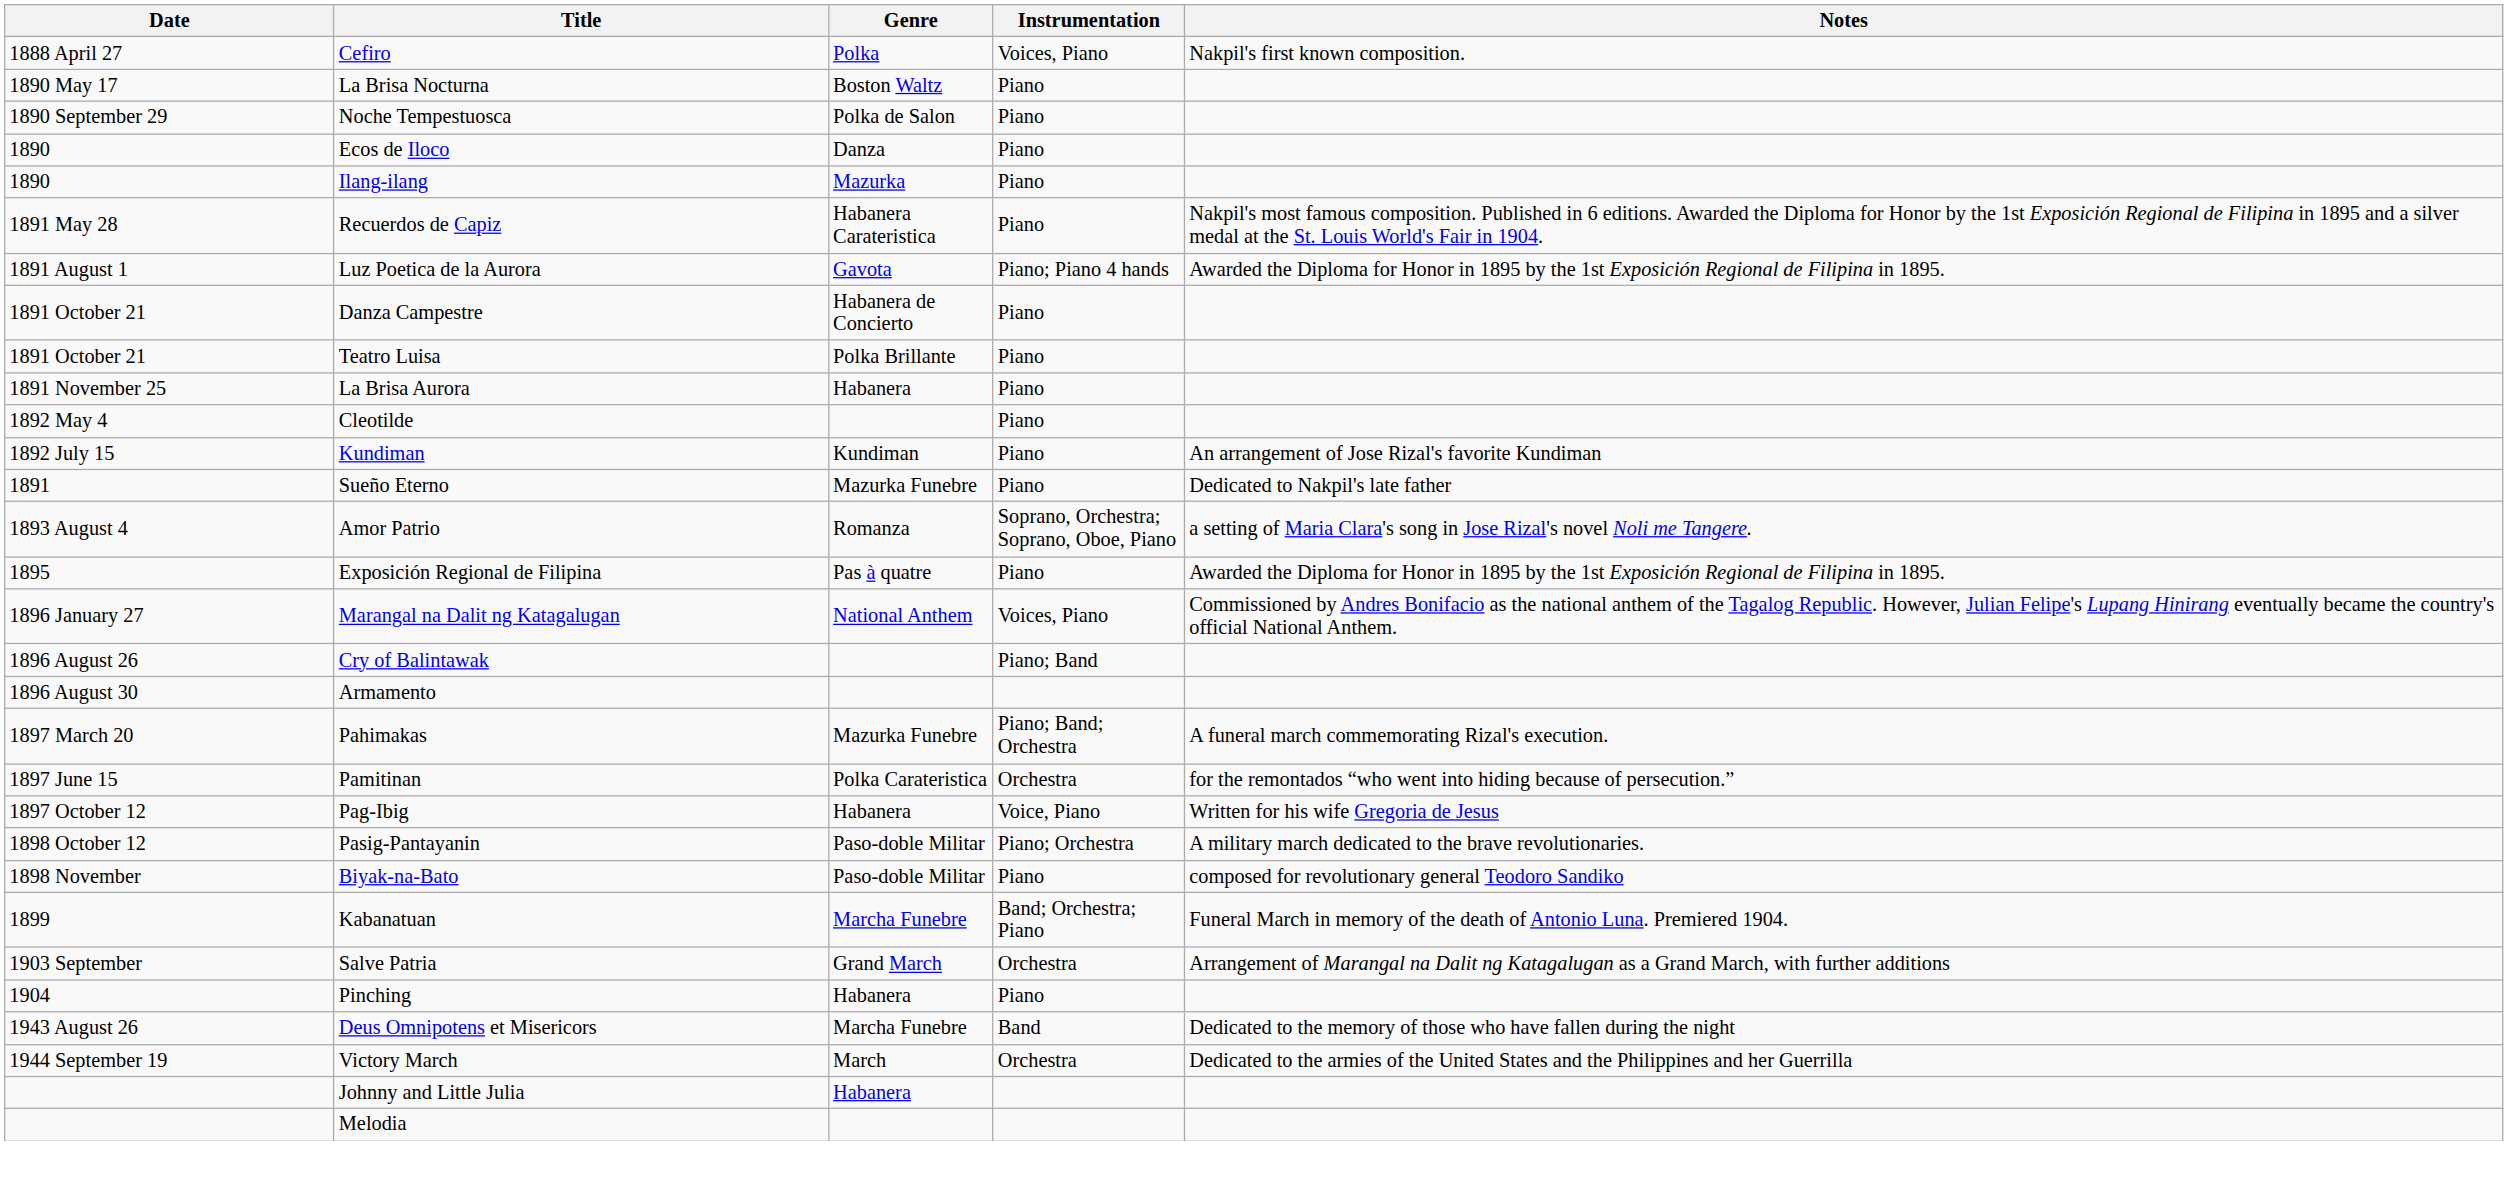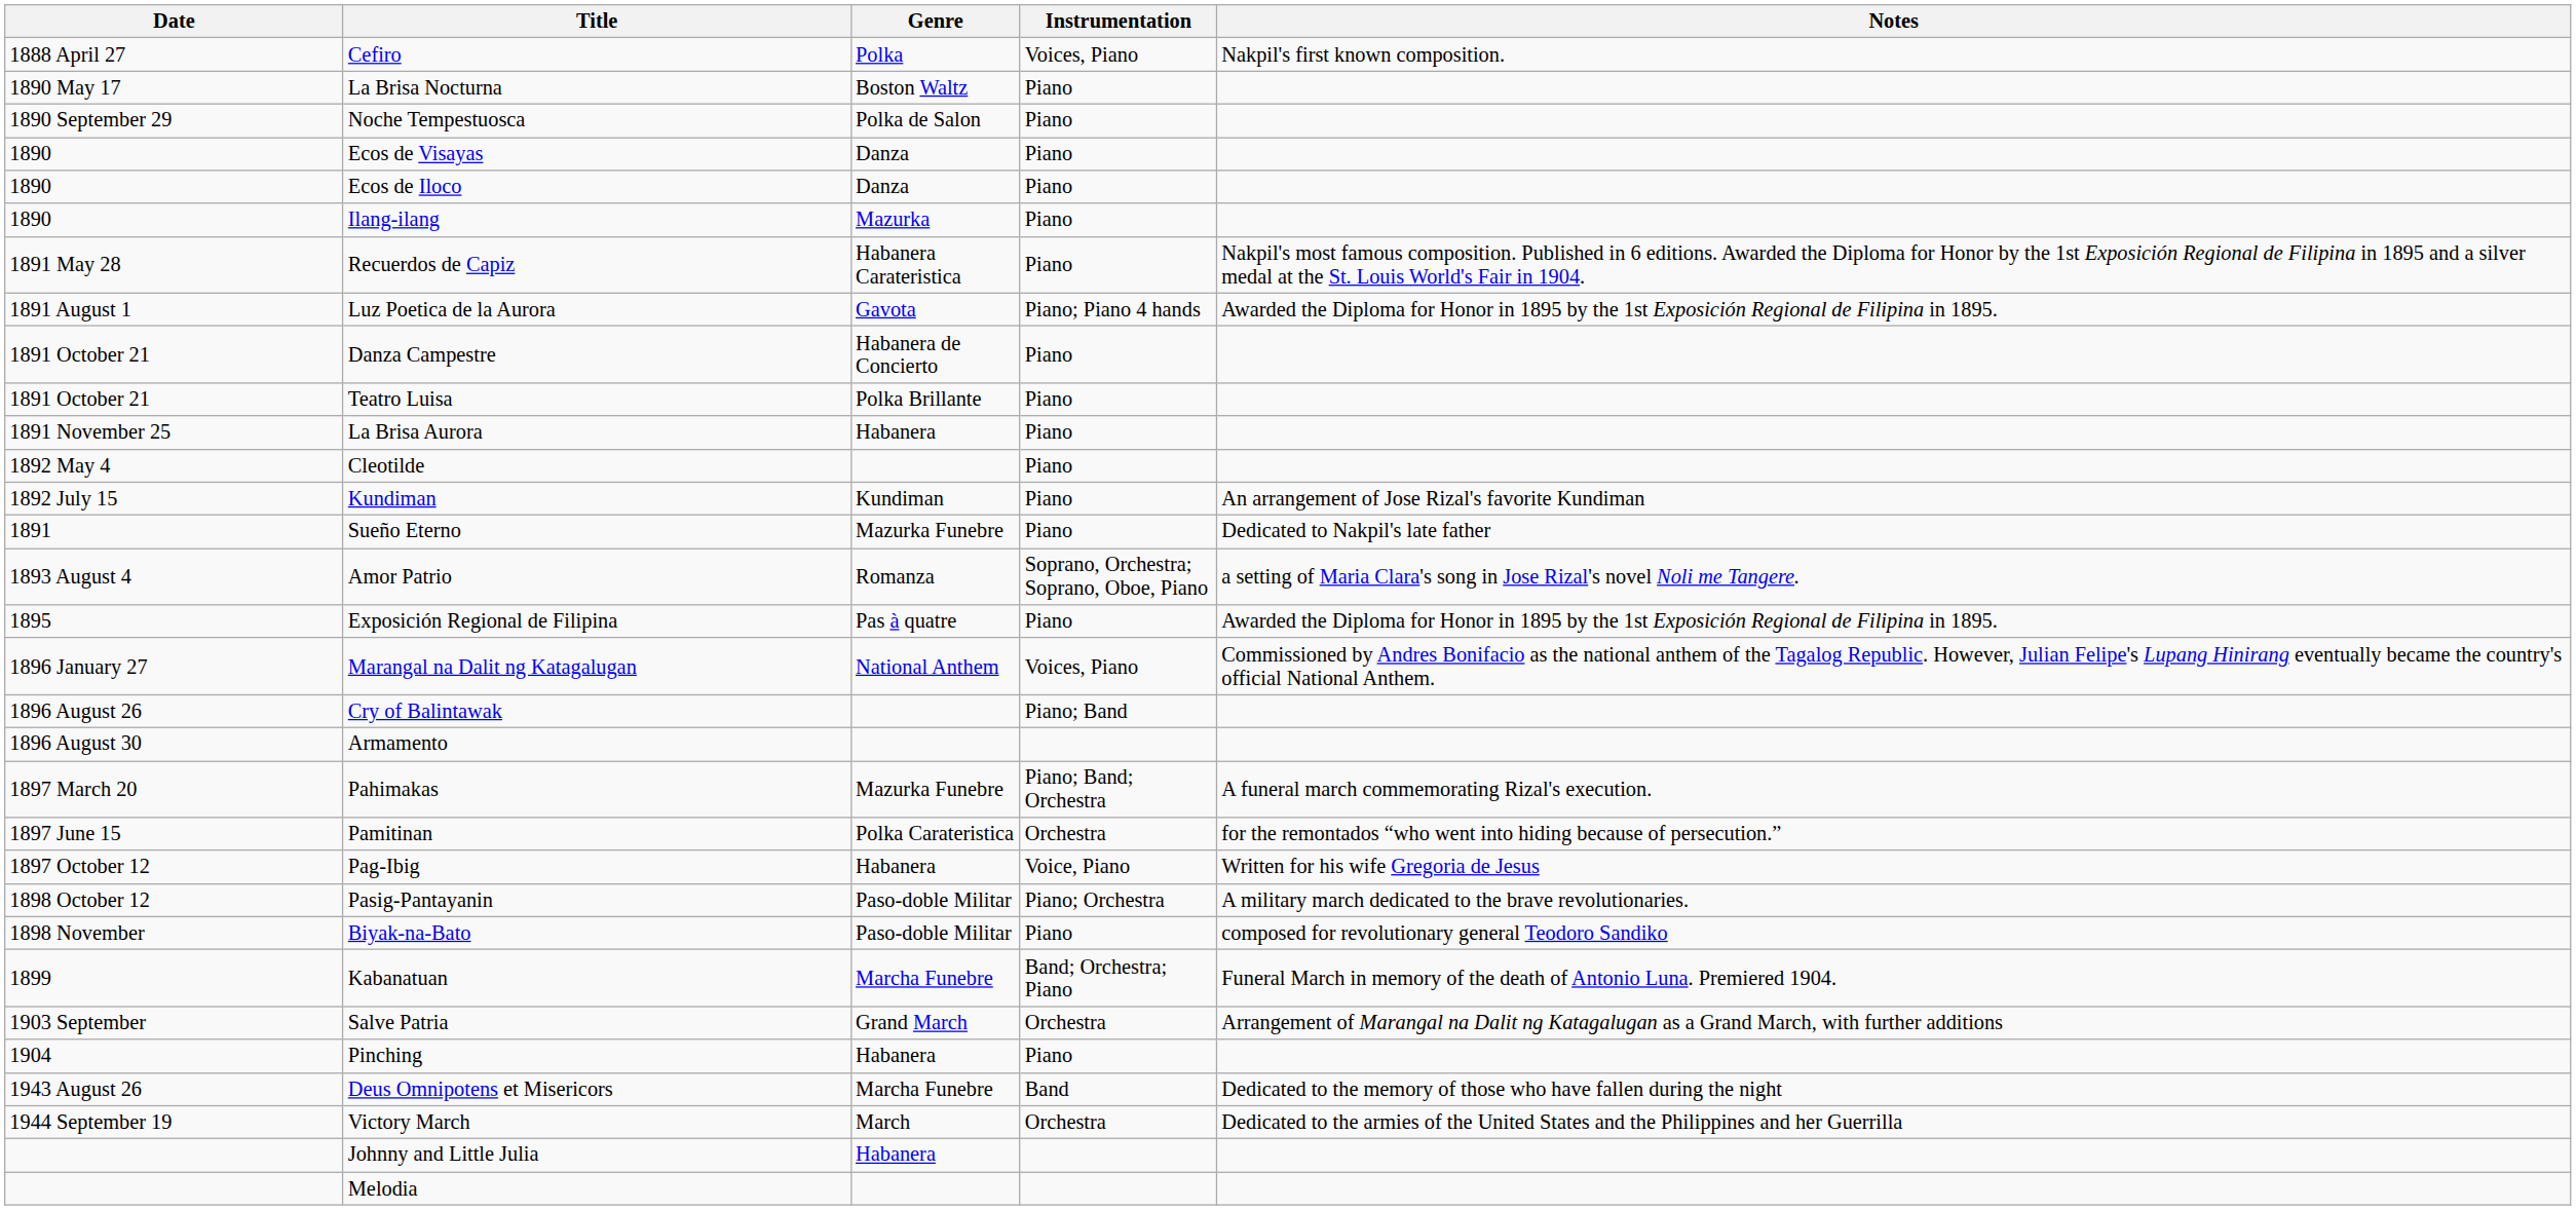 <table class="wikitable sortable">
 <tr>
 <th width= 10%>Date</th>
 <th width= 15%>Title</th>
 <th width=    5%>Genre</th>
 <th width=    5%>Instrumentation</th>
 <th width= 40%>Notes</th>
 </tr>
 <tr>
 <td>1888 April 27</td>
 <td><a href='#'>Cefiro</a></td>
 <td><a href='#'>Polka</a></td>
 <td>Voices, Piano</td>
 <td>Nakpil's first known composition.</td>
 </tr>
 <tr>
 <td>1890 May 17</td>
 <td>La Brisa Nocturna</td>
 <td>Boston <a href='#'>Waltz</a></td>
 <td>Piano</td>
 <td></td>
 </tr>
 <tr>
 <td>1890 September 29</td>
 <td>Noche Tempestuosca</td>
 <td>Polka de Salon</td>
+<td>Piano</td>
+<td></td>
+</tr>
+<tr>
+<td>1890</td>
+<td>Ecos de <a href='#'>Visayas</a></td>
+<td>Danza</td>
 <td>Piano</td>
 <td></td>
 </tr>
 <tr>
 <td>1890</td>
 <td>Ecos de <a href='#'>Iloco</a></td>
 <td>Danza</td>
 <td>Piano</td>
 <td></td>
 </tr>
 <tr>
 <td>1890</td>
 <td><a href='#'>Ilang-ilang</a></td>
 <td><a href='#'>Mazurka</a></td>
 <td>Piano</td>
 <td></td>
 </tr>
 <tr>
 <td>1891 May 28</td>
 <td>Recuerdos de <a href='#'>Capiz</a></td>
 <td>Habanera Carateristica</td>
 <td>Piano</td>
 <td>Nakpil's most famous composition. Published in 6 editions. Awarded the Diploma for Honor by the 1st <em>Exposición Regional de Filipina</em> in 1895 and a silver medal at the <a href='#'>St. Louis World's Fair in 1904</a>.</td>
 </tr>
 <tr>
 <td>1891 August 1</td>
 <td>Luz Poetica de la Aurora</td>
 <td><a href='#'>Gavota</a></td>
 <td>Piano; Piano 4 hands</td>
 <td>Awarded the Diploma for Honor in 1895 by the 1st <em>Exposición Regional de Filipina</em> in 1895.</td>
 </tr>
 <tr>
 <td>1891 October 21</td>
 <td>Danza Campestre</td>
 <td>Habanera de Concierto</td>
 <td>Piano</td>
 <td></td>
 </tr>
 <tr>
 <td>1891 October 21</td>
 <td>Teatro Luisa</td>
 <td>Polka Brillante</td>
 <td>Piano</td>
 <td></td>
 </tr>
 <tr>
 <td>1891 November 25</td>
 <td>La Brisa Aurora</td>
 <td>Habanera</td>
 <td>Piano</td>
 <td></td>
 </tr>
 <tr>
 <td>1892 May 4</td>
 <td>Cleotilde</td>
 <td></td>
 <td>Piano</td>
 <td></td>
 </tr>
 <tr>
 <td>1892 July 15</td>
 <td><a href='#'>Kundiman</a></td>
 <td>Kundiman</td>
 <td>Piano</td>
 <td>An arrangement of Jose Rizal's favorite Kundiman</td>
 </tr>
 <tr>
 <td>1891</td>
 <td>Sueño Eterno</td>
 <td>Mazurka Funebre</td>
 <td>Piano</td>
 <td>Dedicated to Nakpil's late father</td>
 </tr>
 <tr>
 <td>1893 August 4</td>
 <td>Amor Patrio</td>
 <td>Romanza</td>
 <td>Soprano, Orchestra; Soprano, Oboe, Piano</td>
 <td>a setting of <a href='#'>Maria Clara</a>'s song in <a href='#'>Jose Rizal</a>'s novel <em><a href='#'>Noli me Tangere</a>.</em></td>
 </tr>
 <tr>
 <td>1895</td>
 <td>Exposición Regional de Filipina</td>
 <td>Pas <a href='#'>à</a> quatre</td>
 <td>Piano</td>
 <td>Awarded the Diploma for Honor in 1895 by the 1st <em>Exposición Regional de Filipina</em> in 1895.</td>
 </tr>
 <tr>
 <td>1896 January 27</td>
 <td><a href='#'>Marangal na Dalit ng Katagalugan</a></td>
 <td><a href='#'>National Anthem</a></td>
 <td>Voices, Piano</td>
 <td>Commissioned by <a href='#'>Andres Bonifacio</a> as the national anthem of the <a href='#'>Tagalog Republic</a>. However, <a href='#'>Julian Felipe</a>'s <em><a href='#'>Lupang Hinirang</a></em> eventually became the country's official National Anthem.</td>
 </tr>
 <tr>
 <td>1896 August 26</td>
 <td><a href='#'>Cry of Balintawak</a></td>
 <td></td>
 <td>Piano; Band</td>
 <td></td>
 </tr>
 <tr>
 <td>1896 August 30</td>
 <td>Armamento</td>
 <td></td>
 <td></td>
 <td></td>
 </tr>
 <tr>
 <td>1897 March 20</td>
 <td>Pahimakas</td>
 <td>Mazurka Funebre</td>
 <td>Piano; Band; Orchestra</td>
 <td>A funeral march commemorating Rizal's execution.</td>
 </tr>
 <tr>
 <td>1897 June 15</td>
 <td>Pamitinan</td>
 <td>Polka Carateristica</td>
 <td>Orchestra</td>
 <td>for the remontados “who went into hiding because of persecution.”</td>
 </tr>
 <tr>
 <td>1897 October 12</td>
 <td>Pag-Ibig</td>
 <td>Habanera</td>
 <td>Voice, Piano</td>
 <td>Written for his wife <a href='#'>Gregoria de Jesus</a></td>
 </tr>
 <tr>
 <td>1898 October 12</td>
 <td>Pasig-Pantayanin</td>
 <td>Paso-doble Militar</td>
 <td>Piano; Orchestra</td>
 <td>A military march dedicated to the brave revolutionaries.</td>
 </tr>
 <tr>
 <td>1898 November</td>
 <td><a href='#'>Biyak-na-Bato</a></td>
 <td>Paso-doble Militar</td>
 <td>Piano</td>
 <td>composed for revolutionary general <a href='#'>Teodoro Sandiko</a></td>
 </tr>
 <tr>
 <td>1899</td>
 <td>Kabanatuan</td>
 <td><a href='#'>Marcha Funebre</a></td>
 <td>Band; Orchestra; Piano</td>
 <td>Funeral March in memory of the death of <a href='#'>Antonio Luna</a>. Premiered 1904.</td>
 </tr>
 <tr>
 <td>1903 September</td>
 <td>Salve Patria</td>
 <td>Grand <a href='#'>March</a></td>
 <td>Orchestra</td>
 <td>Arrangement of <em>Marangal na Dalit ng Katagalugan</em> as a Grand March, with further additions</td>
 </tr>
 <tr>
 <td>1904</td>
 <td>Pinching</td>
 <td>Habanera</td>
 <td>Piano</td>
 <td></td>
 </tr>
 <tr>
 <td>1943 August 26</td>
 <td><a href='#'>Deus Omnipotens</a> et Misericors</td>
 <td>Marcha Funebre</td>
 <td>Band</td>
 <td>Dedicated to the memory of those who have fallen during the night</td>
 </tr>
 <tr>
 <td>1944 September 19</td>
 <td>Victory March</td>
 <td>March</td>
 <td>Orchestra</td>
 <td>Dedicated to the armies of the United States and the Philippines and her Guerrilla</td>
 </tr>
 <tr>
 <td></td>
 <td>Johnny and Little Julia</td>
 <td><a href='#'>Habanera</a></td>
 <td></td>
 <td></td>
 </tr>
 <tr>
 <td></td>
 <td>Melodia</td>
 <td></td>
 <td></td>
 <td></td>
 </tr>
 </table>
